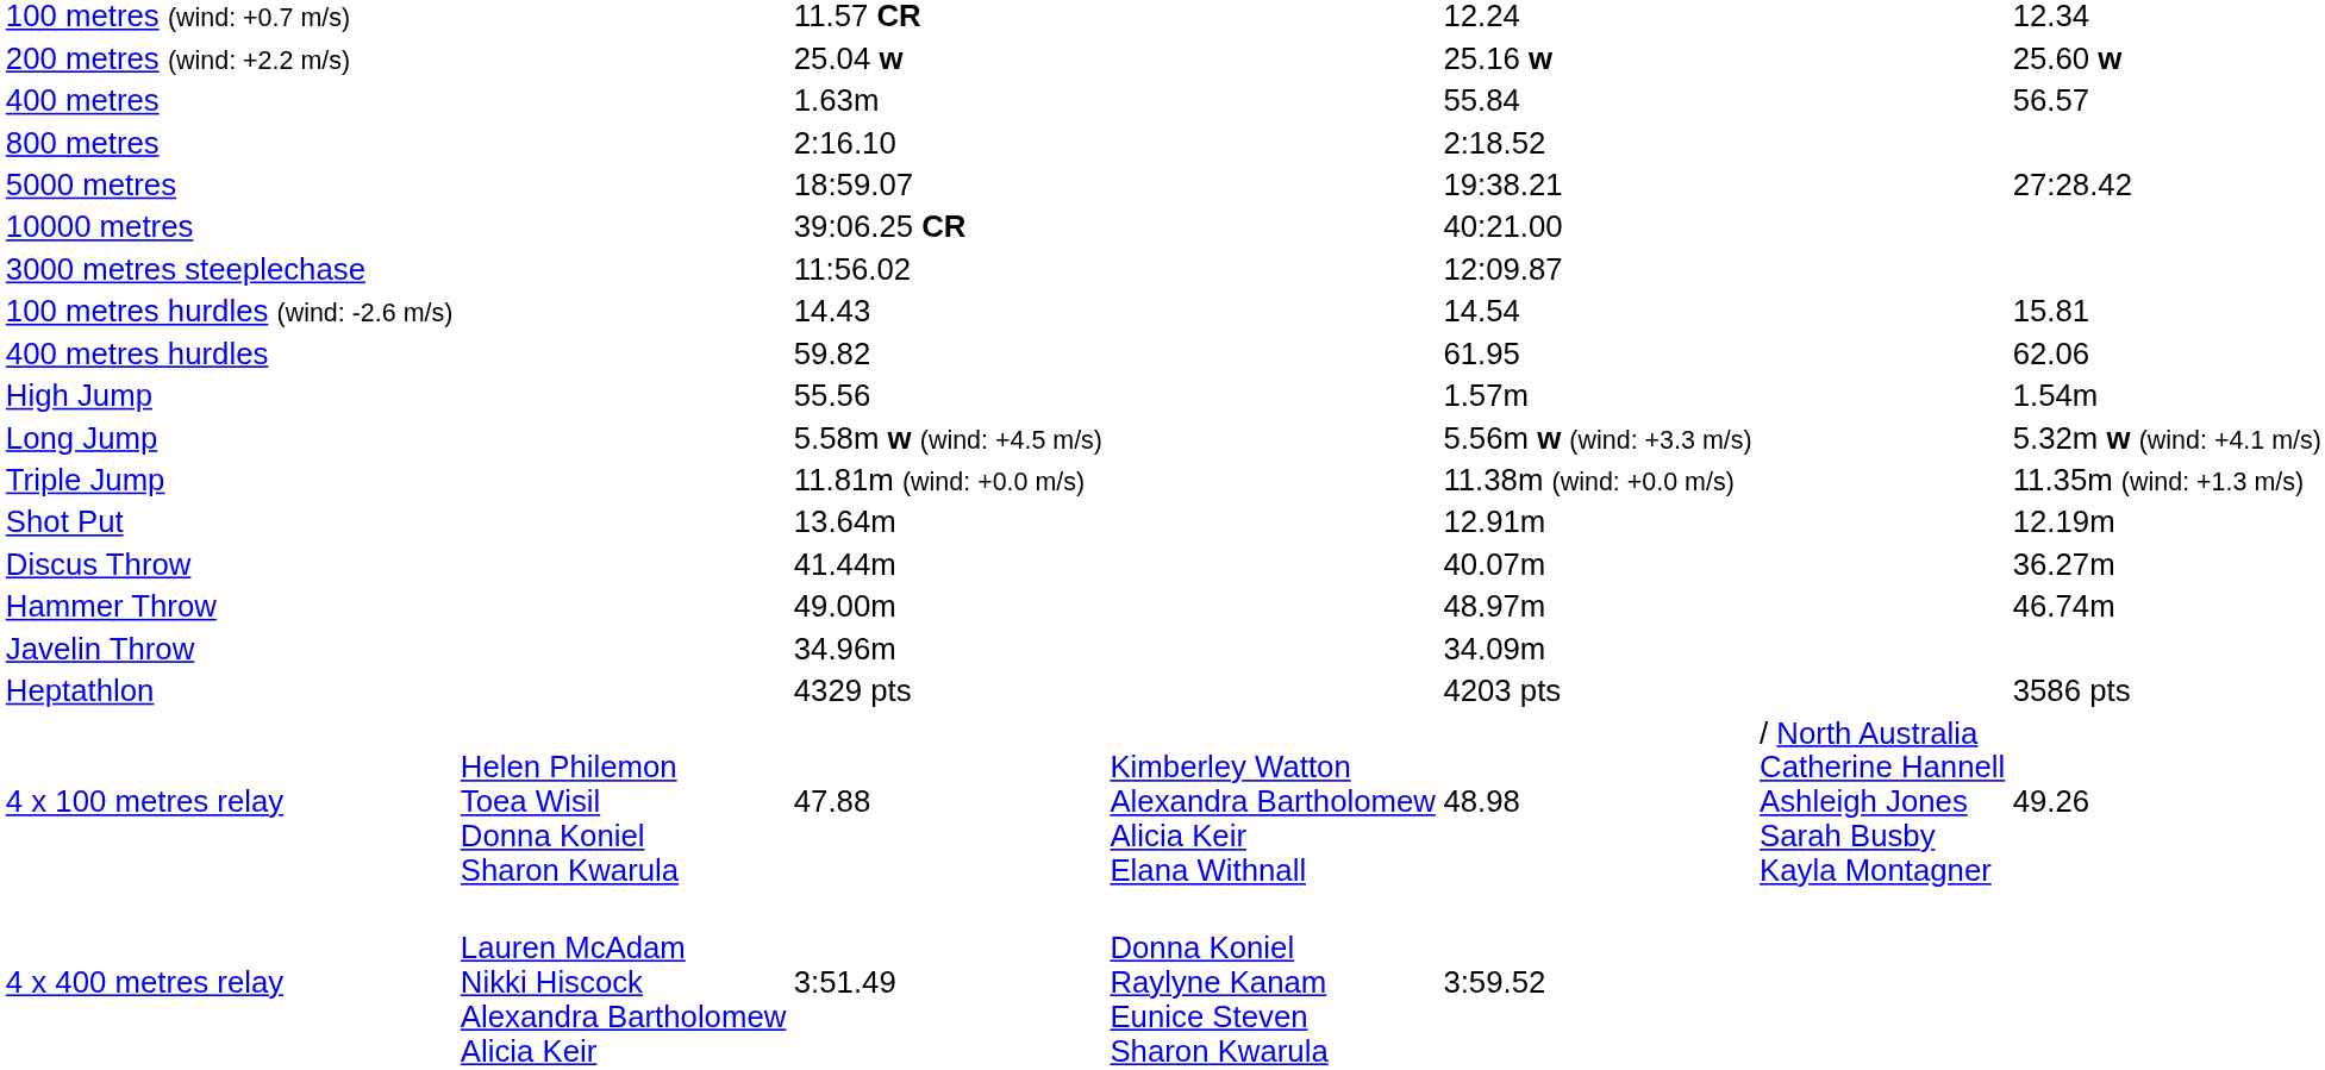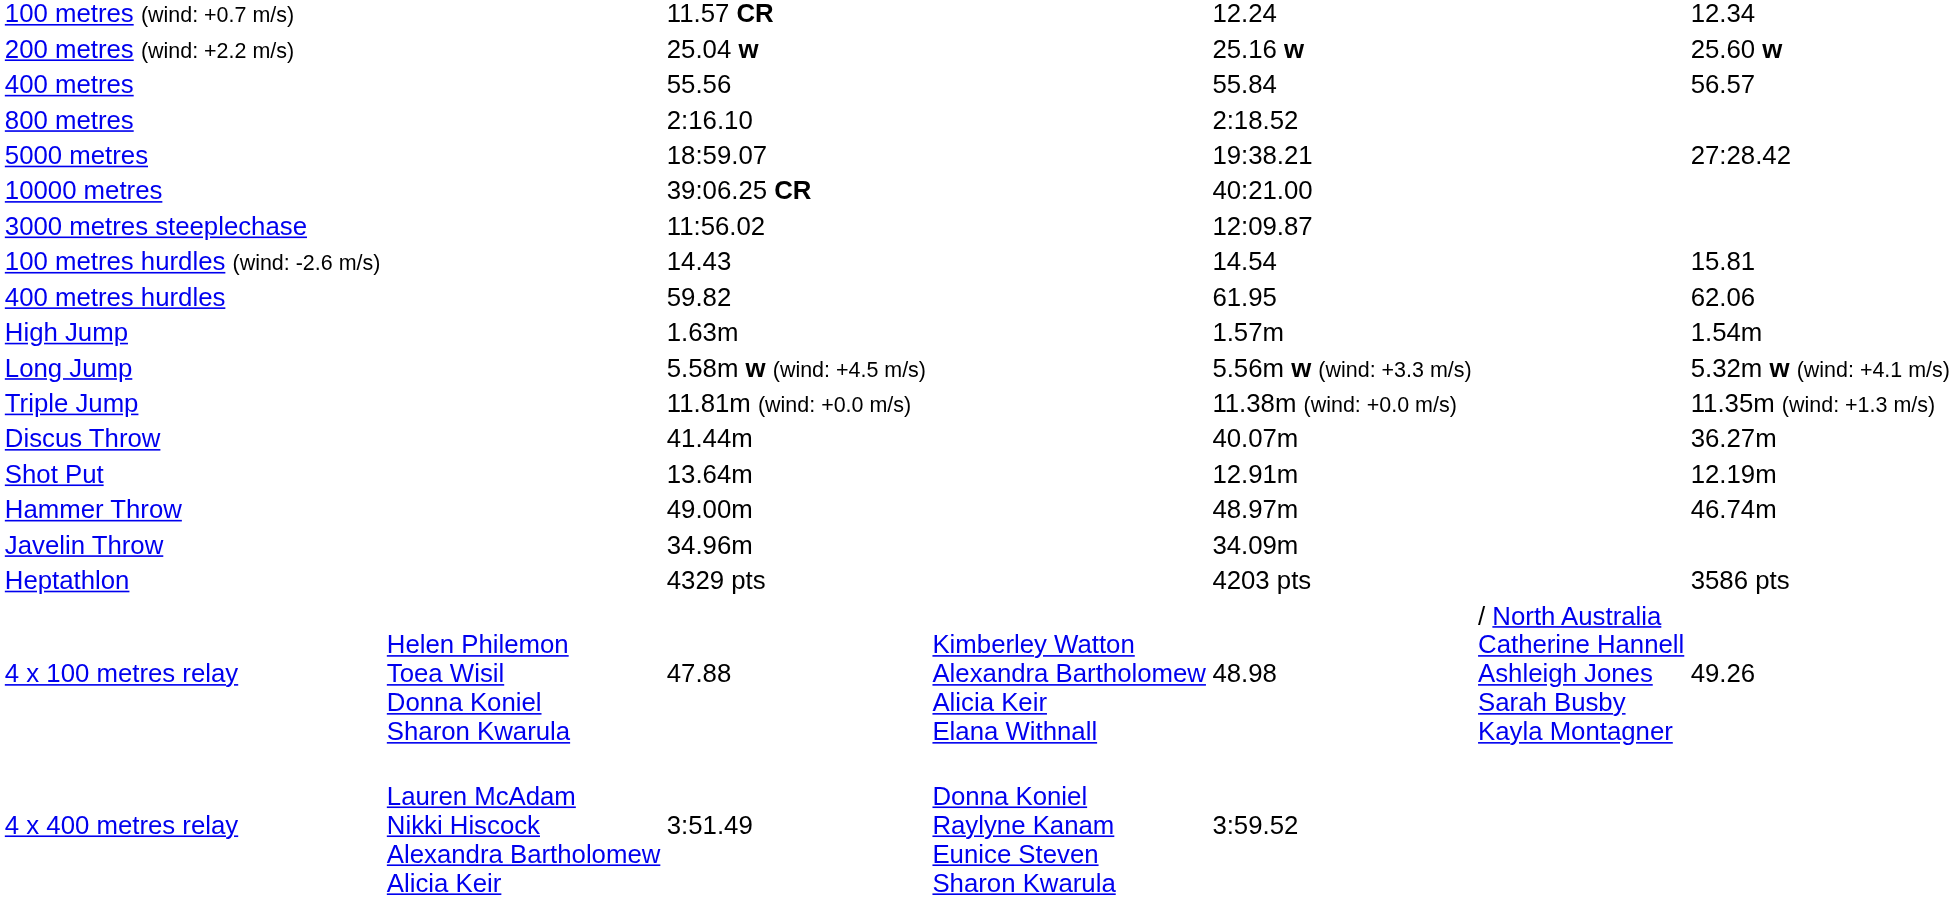 <table>
 <tr>
 <td><a href='#'>100 metres</a> <small>(wind: +0.7 m/s)</small></td>
 <td></td>
 <td>11.57 <strong>CR</strong></td>
 <td></td>
 <td>12.24</td>
 <td></td>
 <td>12.34</td>
 </tr>
 <tr>
 <td><a href='#'>200 metres</a> <small>(wind: +2.2 m/s)</small></td>
 <td></td>
 <td>25.04 <strong>w</strong></td>
 <td></td>
 <td>25.16 <strong>w</strong></td>
 <td></td>
 <td>25.60 <strong>w</strong></td>
 </tr>
 <tr>
 <td><a href='#'>400 metres</a></td>
 <td></td>
-<td>1.63m</td>
+<td>55.56</td>
 <td></td>
 <td>55.84</td>
 <td></td>
 <td>56.57</td>
 </tr>
 <tr>
 <td><a href='#'>800 metres</a></td>
 <td></td>
 <td>2:16.10</td>
 <td></td>
 <td>2:18.52</td>
 <td></td>
 <td></td>
 </tr>
 <tr>
 <td><a href='#'>5000 metres</a></td>
 <td></td>
 <td>18:59.07</td>
 <td></td>
 <td>19:38.21</td>
 <td></td>
 <td>27:28.42</td>
 </tr>
 <tr>
 <td><a href='#'>10000 metres</a></td>
 <td></td>
 <td>39:06.25 <strong>CR</strong></td>
 <td></td>
 <td>40:21.00</td>
 <td></td>
 <td></td>
 </tr>
 <tr>
 <td><a href='#'>3000 metres steeplechase</a></td>
 <td></td>
 <td>11:56.02</td>
 <td></td>
 <td>12:09.87</td>
 <td></td>
 <td></td>
 </tr>
 <tr>
 <td><a href='#'>100 metres hurdles</a> <small>(wind: -2.6 m/s)</small></td>
 <td></td>
 <td>14.43</td>
 <td></td>
 <td>14.54</td>
 <td></td>
 <td>15.81</td>
 </tr>
 <tr>
 <td><a href='#'>400 metres hurdles</a></td>
 <td></td>
 <td>59.82</td>
 <td></td>
 <td>61.95</td>
 <td></td>
 <td>62.06</td>
 </tr>
 <tr>
 <td><a href='#'>High Jump</a></td>
 <td></td>
-<td>55.56</td>
+<td>1.63m</td>
 <td></td>
 <td>1.57m</td>
 <td></td>
 <td>1.54m</td>
 </tr>
 <tr>
 <td><a href='#'>Long Jump</a></td>
 <td></td>
 <td>5.58m <strong>w</strong> <small>(wind: +4.5 m/s)</small></td>
 <td></td>
 <td>5.56m <strong>w</strong> <small>(wind: +3.3 m/s)</small></td>
 <td></td>
 <td>5.32m <strong>w</strong> <small>(wind: +4.1 m/s)</small></td>
 </tr>
 <tr>
 <td><a href='#'>Triple Jump</a></td>
 <td></td>
 <td>11.81m <small>(wind: +0.0 m/s)</small></td>
 <td></td>
 <td>11.38m <small>(wind: +0.0 m/s)</small></td>
 <td></td>
 <td>11.35m <small>(wind: +1.3 m/s)</small></td>
 </tr>
 <tr>
+<td><a href='#'>Discus Throw</a></td>
+<td></td>
+<td>41.44m</td>
+<td></td>
+<td>40.07m</td>
+<td></td>
+<td>36.27m</td>
+</tr>
+<tr>
 <td><a href='#'>Shot Put</a></td>
 <td></td>
 <td>13.64m</td>
 <td></td>
 <td>12.91m</td>
 <td></td>
 <td>12.19m</td>
-</tr>
-<tr>
-<td><a href='#'>Discus Throw</a></td>
-<td></td>
-<td>41.44m</td>
-<td></td>
-<td>40.07m</td>
-<td></td>
-<td>36.27m</td>
 </tr>
 <tr>
 <td><a href='#'>Hammer Throw</a></td>
 <td></td>
 <td>49.00m</td>
 <td></td>
 <td>48.97m</td>
 <td></td>
 <td>46.74m</td>
 </tr>
 <tr>
 <td><a href='#'>Javelin Throw</a></td>
 <td></td>
 <td>34.96m</td>
 <td></td>
 <td>34.09m</td>
 <td></td>
 <td></td>
 </tr>
 <tr>
 <td><a href='#'>Heptathlon</a></td>
 <td></td>
 <td>4329 pts</td>
 <td></td>
 <td>4203 pts</td>
 <td></td>
 <td>3586 pts</td>
 </tr>
 <tr>
 <td><a href='#'>4 x 100 metres relay</a></td>
 <td> <br><a href='#'>Helen Philemon</a><br><a href='#'>Toea Wisil</a><br><a href='#'>Donna Koniel</a><br><a href='#'>Sharon Kwarula</a></td>
 <td>47.88</td>
 <td> <br><a href='#'>Kimberley Watton</a><br><a href='#'>Alexandra Bartholomew</a><br><a href='#'>Alicia Keir</a><br><a href='#'>Elana Withnall</a></td>
 <td>48.98</td>
 <td>/ <a href='#'>North Australia</a> <br><a href='#'>Catherine Hannell</a><br><a href='#'>Ashleigh Jones</a><br><a href='#'>Sarah Busby</a><br><a href='#'>Kayla Montagner</a></td>
 <td>49.26</td>
 </tr>
 <tr>
 <td><a href='#'>4 x 400 metres relay</a></td>
 <td> <br><a href='#'>Lauren McAdam</a><br><a href='#'>Nikki Hiscock</a><br><a href='#'>Alexandra Bartholomew</a><br><a href='#'>Alicia Keir</a></td>
 <td>3:51.49</td>
 <td> <br><a href='#'>Donna Koniel</a><br><a href='#'>Raylyne Kanam</a><br><a href='#'>Eunice Steven</a><br><a href='#'>Sharon Kwarula</a></td>
 <td>3:59.52</td>
 <td></td>
 <td></td>
 </tr>
 </table>
